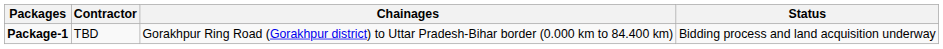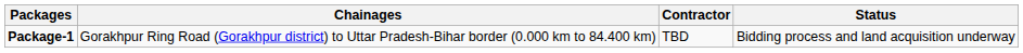 <table class= 'wikitable sortable'>
 <tr>
 <th>Packages</th>
+<th>Chainages</th>
 <th>Contractor</th>
-<th>Chainages</th>
 <th>Status</th>
 </tr>
 <tr>
 <td><strong>Package-1</strong></td>
+<td>Gorakhpur Ring Road (<a href='#'>Gorakhpur district</a>) to Uttar Pradesh-Bihar border (0.000 km to 84.400 km)</td>
 <td>TBD</td>
-<td>Gorakhpur Ring Road (<a href='#'>Gorakhpur district</a>) to Uttar Pradesh-Bihar border (0.000 km to 84.400 km)</td>
 <td>Bidding process and land acquisition underway</td>
 </tr>
 </table>
